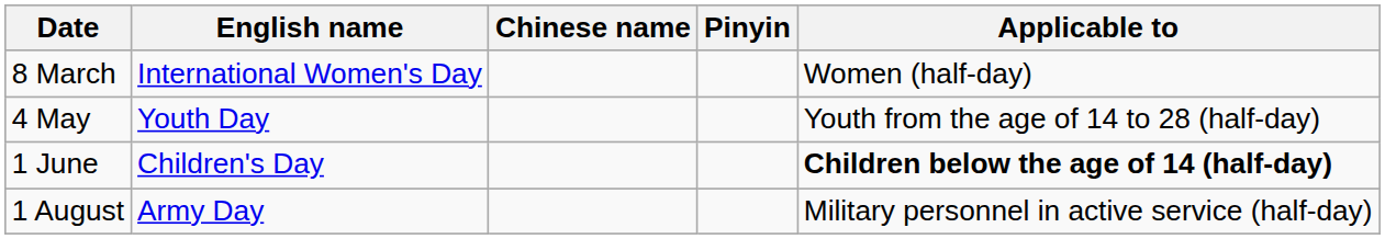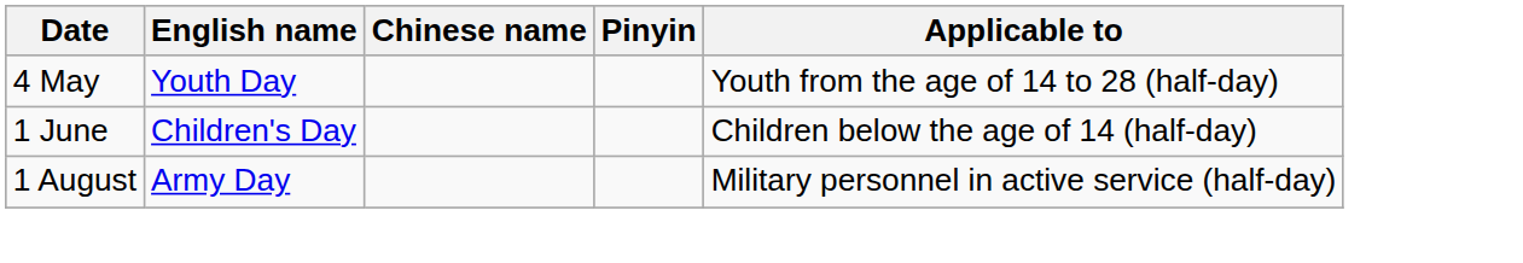 <table class="wikitable">
 <tr>
 <th>Date</th>
 <th>English name</th>
 <th>Chinese name</th>
 <th>Pinyin</th>
 <th>Applicable to</th>
-</tr>
-<tr>
-<td>8 March</td>
-<td><a href='#'>International Women's Day</a></td>
-<td></td>
-<td></td>
-<td>Women (half-day)</td>
 </tr>
 <tr>
 <td>4 May</td>
 <td><a href='#'>Youth Day</a></td>
 <td></td>
 <td></td>
 <td>Youth from the age of 14 to 28 (half-day)</td>
 </tr>
 <tr>
 <td>1 June</td>
 <td><a href='#'>Children's Day</a></td>
 <td></td>
 <td></td>
-<td><strong>Children below the age of 14 (half-day)</strong></td>
+<td>Children below the age of 14 (half-day)</td>
 </tr>
 <tr>
 <td>1 August</td>
 <td><a href='#'>Army Day</a></td>
 <td></td>
 <td></td>
 <td>Military personnel in active service (half-day)</td>
 </tr>
 </table>
